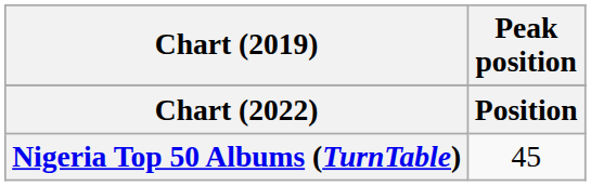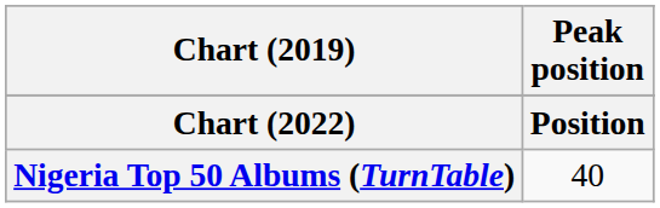 <table class="wikitable sortable plainrowheaders" style="text-align:center">
 <tr>
 <th scope="col">Chart (2019)</th>
 <th scope="col">Peak<br>position</th>
 </tr>
 <tr>
 </tr>
 <tr>
 </tr>
 <tr>
 </tr>
 <tr>
 </tr>
 <tr>
 </tr>
 <tr>
 </tr>
 <tr>
 </tr>
 <tr>
 </tr>
 <tr>
 </tr>
 <tr>
 <th scope="col">Chart (2022)</th>
 <th scope="col">Position</th>
 </tr>
 <tr>
 <th scope="row"><a href='#'>Nigeria Top 50 Albums</a> (<em><a href='#'>TurnTable</a></em>)</th>
-<td>45</td>
+<td>40</td>
 </tr>
 </table>
